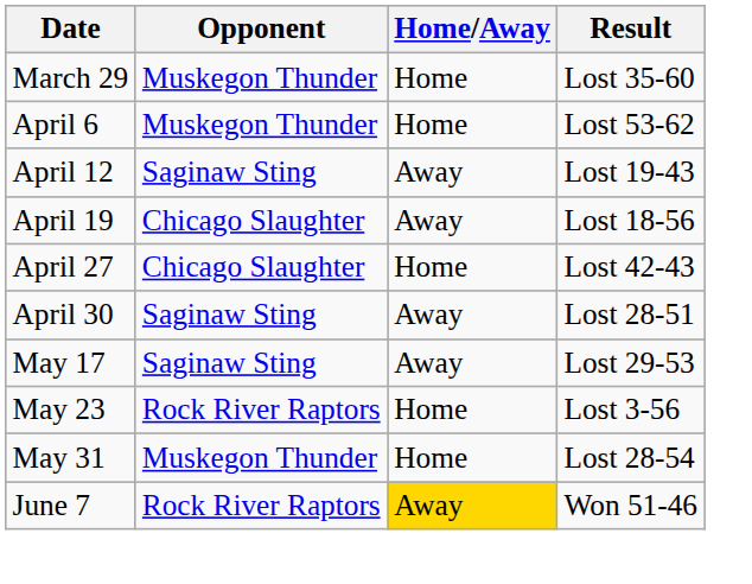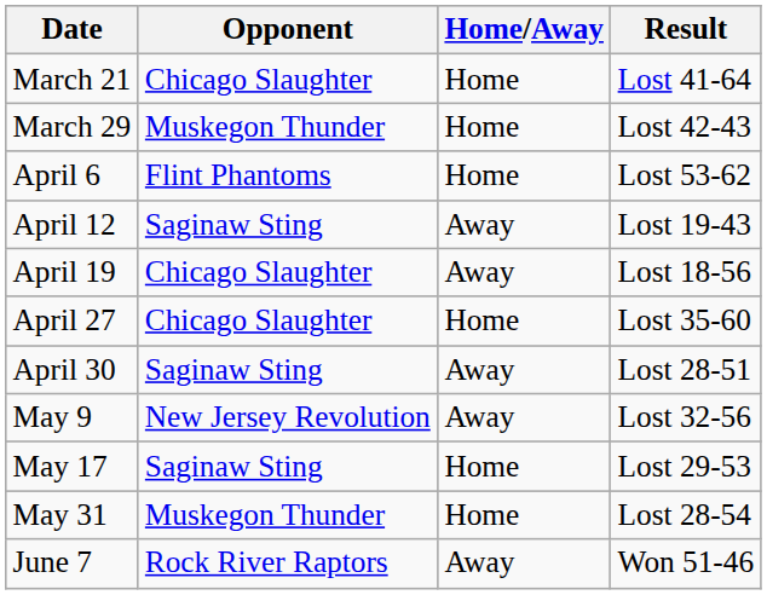 <table class="wikitable">
 <tr>
 <th>Date</th>
 <th>Opponent</th>
 <th><a href='#'>Home</a>/<a href='#'>Away</a></th>
 <th>Result</th>
 </tr>
 <tr>
+<td>March 21</td>
+<td><a href='#'>Chicago Slaughter</a></td>
+<td>Home</td>
+<td><a href='#'>Lost</a> 41-64</td>
+</tr>
+<tr>
 <td>March 29</td>
 <td><a href='#'>Muskegon Thunder</a></td>
 <td>Home</td>
-<td>Lost 35-60</td>
+<td>Lost 42-43</td>
 </tr>
 <tr>
 <td>April 6</td>
-<td><a href='#'>Muskegon Thunder</a></td>
+<td><a href='#'>Flint Phantoms</a></td>
 <td>Home</td>
 <td>Lost 53-62</td>
 </tr>
 <tr>
 <td>April 12</td>
 <td><a href='#'>Saginaw Sting</a></td>
 <td>Away</td>
 <td>Lost 19-43</td>
 </tr>
 <tr>
 <td>April 19</td>
 <td><a href='#'>Chicago Slaughter</a></td>
 <td>Away</td>
 <td>Lost 18-56</td>
 </tr>
 <tr>
 <td>April 27</td>
 <td><a href='#'>Chicago Slaughter</a></td>
 <td>Home</td>
-<td>Lost 42-43</td>
+<td>Lost 35-60</td>
 </tr>
 <tr>
 <td>April 30</td>
 <td><a href='#'>Saginaw Sting</a></td>
 <td>Away</td>
 <td>Lost 28-51</td>
 </tr>
 <tr>
+<td>May 9</td>
+<td><a href='#'>New Jersey Revolution</a></td>
+<td>Away</td>
+<td>Lost 32-56</td>
+</tr>
+<tr>
 <td>May 17</td>
 <td><a href='#'>Saginaw Sting</a></td>
-<td>Away</td>
+<td>Home</td>
 <td>Lost 29-53</td>
-</tr>
-<tr>
-<td>May 23</td>
-<td><a href='#'>Rock River Raptors</a></td>
-<td>Home</td>
-<td>Lost 3-56</td>
 </tr>
 <tr>
 <td>May 31</td>
 <td><a href='#'>Muskegon Thunder</a></td>
 <td>Home</td>
 <td>Lost 28-54</td>
 </tr>
 <tr>
 <td>June 7</td>
 <td><a href='#'>Rock River Raptors</a></td>
-<td style="background: gold;">Away</td>
+<td>Away</td>
 <td>Won 51-46</td>
 </tr>
 </table>
